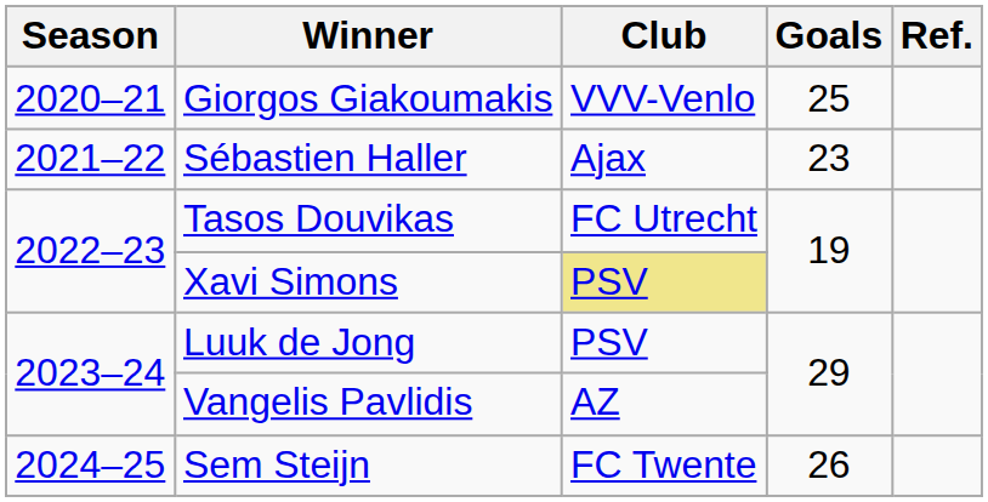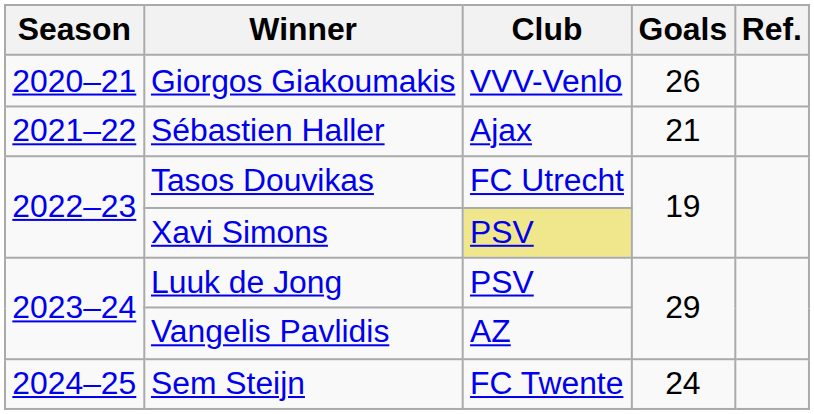 <table class="wikitable">
 <tr>
 <th>Season</th>
 <th>Winner</th>
 <th>Club</th>
 <th>Goals</th>
 <th>Ref.</th>
 </tr>
 <tr>
 <td><a href='#'>2020–21</a></td>
 <td> <a href='#'>Giorgos Giakoumakis</a></td>
 <td><a href='#'>VVV-Venlo</a></td>
-<td style="text-align: center">25</td>
+<td style="text-align: center">26</td>
 <td></td>
 </tr>
 <tr>
 <td><a href='#'>2021–22</a></td>
 <td> <a href='#'>Sébastien Haller</a></td>
 <td><a href='#'>Ajax</a></td>
-<td style="text-align: center">23</td>
+<td style="text-align: center">21</td>
 <td></td>
 </tr>
 <tr>
 <td rowspan="2"><a href='#'>2022–23</a></td>
 <td> <a href='#'>Tasos Douvikas</a></td>
 <td><a href='#'>FC Utrecht</a></td>
 <td rowspan="2" style="text-align: center">19</td>
 <td rowspan="2"></td>
 </tr>
 <tr>
 <td> <a href='#'>Xavi Simons</a></td>
 <td style="background: khaki;"><a href='#'>PSV</a></td>
 </tr>
 <tr>
 <td rowspan="2"><a href='#'>2023–24</a></td>
 <td> <a href='#'>Luuk de Jong</a></td>
 <td><a href='#'>PSV</a></td>
 <td rowspan="2" style="text-align: center">29</td>
 <td rowspan="2"></td>
 </tr>
 <tr>
 <td> <a href='#'>Vangelis Pavlidis</a></td>
 <td><a href='#'>AZ</a></td>
 </tr>
 <tr>
 <td><a href='#'>2024–25</a></td>
 <td> <a href='#'>Sem Steijn</a></td>
 <td><a href='#'>FC Twente</a></td>
-<td style="text-align: center">26</td>
+<td style="text-align: center">24</td>
 <td></td>
 </tr>
 </table>
